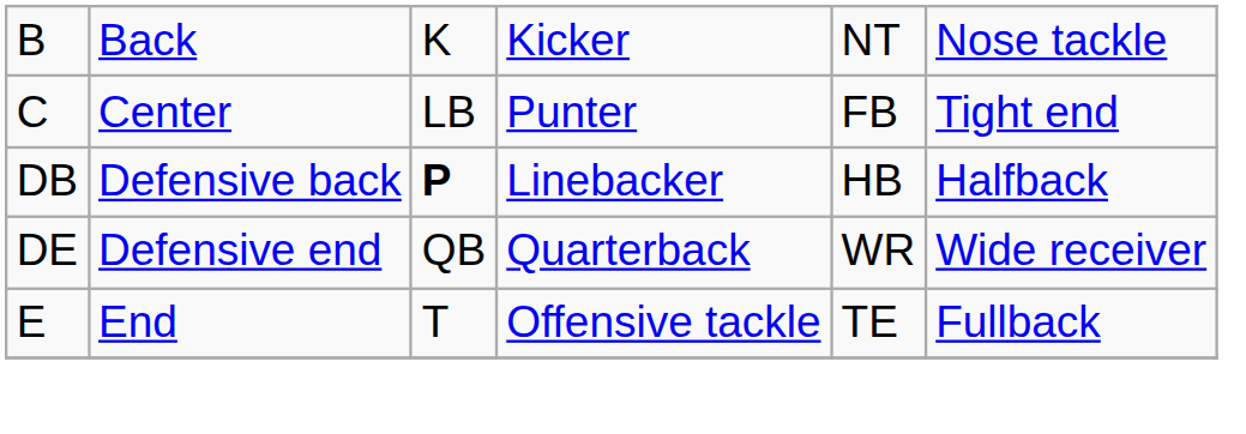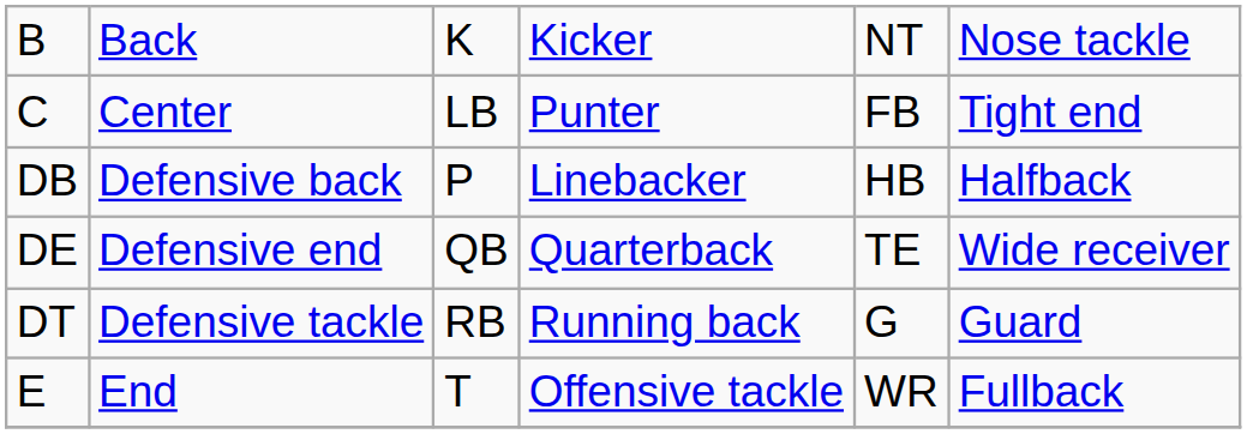 <table class="wikitable">
 <tr>
 <td>B</td>
 <td><a href='#'>Back</a></td>
 <td>K</td>
 <td><a href='#'>Kicker</a></td>
 <td>NT</td>
 <td><a href='#'>Nose tackle</a></td>
 </tr>
 <tr>
 <td>C</td>
 <td><a href='#'>Center</a></td>
 <td>LB</td>
 <td><a href='#'>Punter</a></td>
 <td>FB</td>
 <td><a href='#'>Tight end</a></td>
 </tr>
 <tr>
 <td>DB</td>
 <td><a href='#'>Defensive back</a></td>
-<td><strong>P</strong></td>
+<td>P</td>
 <td><a href='#'>Linebacker</a></td>
 <td>HB</td>
 <td><a href='#'>Halfback</a></td>
 </tr>
 <tr>
 <td>DE</td>
 <td><a href='#'>Defensive end</a></td>
 <td>QB</td>
 <td><a href='#'>Quarterback</a></td>
-<td>WR</td>
+<td>TE</td>
 <td><a href='#'>Wide receiver</a></td>
+</tr>
+<tr>
+<td>DT</td>
+<td><a href='#'>Defensive tackle</a></td>
+<td>RB</td>
+<td><a href='#'>Running back</a></td>
+<td>G</td>
+<td><a href='#'>Guard</a></td>
 </tr>
 <tr>
 <td>E</td>
 <td><a href='#'>End</a></td>
 <td>T</td>
 <td><a href='#'>Offensive tackle</a></td>
-<td>TE</td>
+<td>WR</td>
 <td><a href='#'>Fullback</a></td>
 </tr>
 <tr>
 </tr>
 </table>
